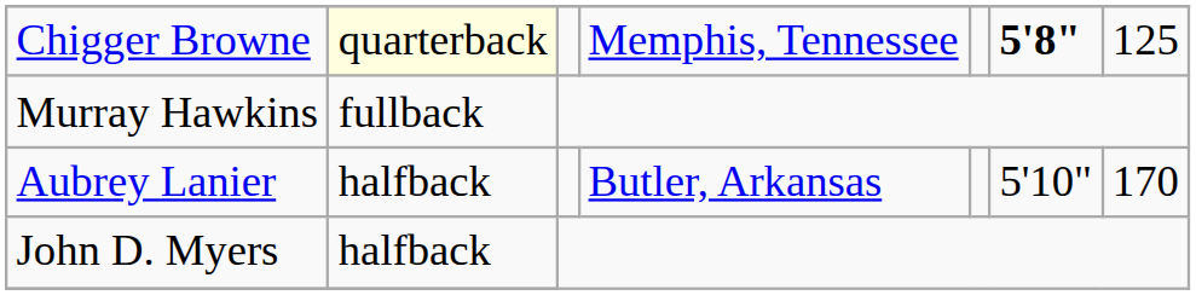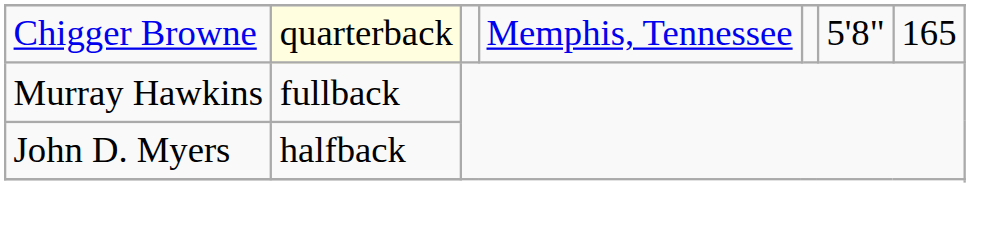 <table class="wikitable">
 <tr>
 </tr>
 <tr>
 <td><a href='#'>Chigger Browne</a></td>
 <td style="background: lightyellow;">quarterback</td>
 <td></td>
 <td><a href='#'>Memphis, Tennessee</a></td>
 <td></td>
-<td><strong>5'8"</strong></td>
-<td>125</td>
+<td>5'8"</td>
+<td>165</td>
 </tr>
 <tr>
 <td>Murray Hawkins</td>
 <td>fullback</td>
-</tr>
-<tr>
-<td><a href='#'>Aubrey Lanier</a></td>
-<td>halfback</td>
-<td></td>
-<td><a href='#'>Butler, Arkansas</a></td>
-<td></td>
-<td>5'10"</td>
-<td>170</td>
 </tr>
 <tr>
 <td>John D. Myers</td>
 <td>halfback</td>
 </tr>
 <tr>
 </tr>
 </table>
